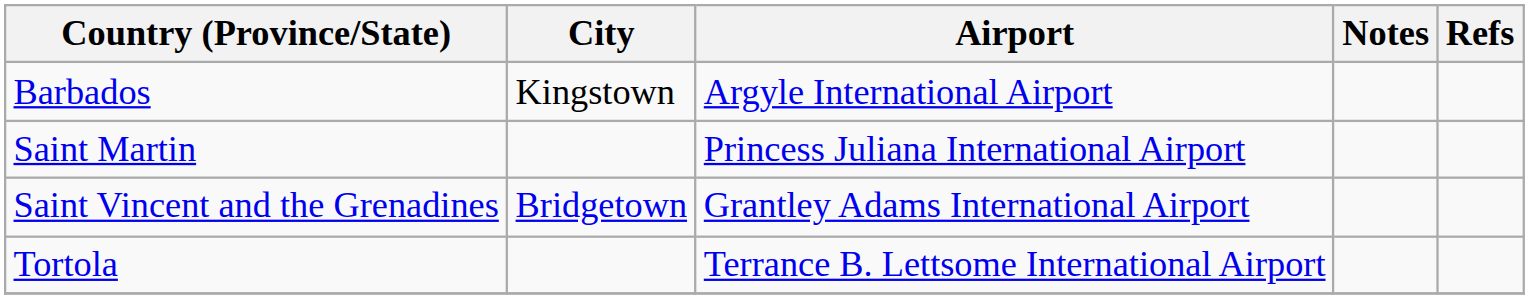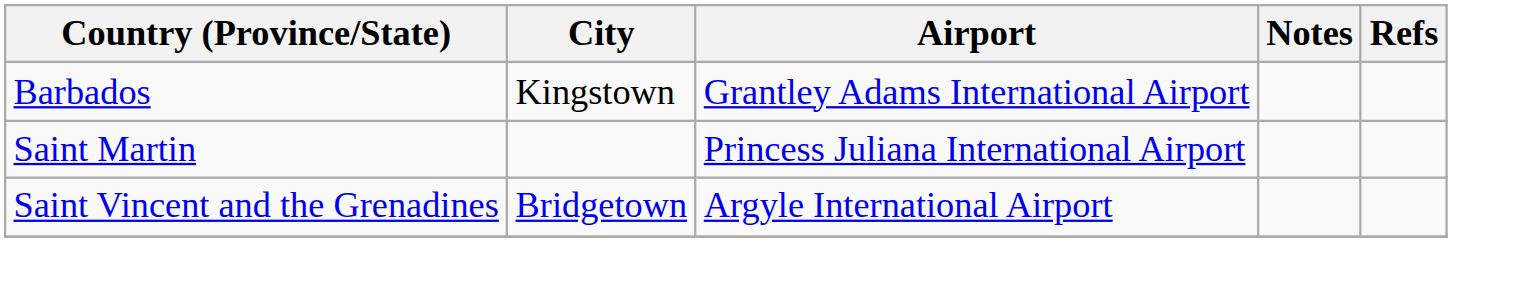 <table class="wikitable sortable">
 <tr>
 <th>Country (Province/State)</th>
 <th>City</th>
 <th>Airport</th>
 <th>Notes</th>
 <th class="unsortable">Refs</th>
 </tr>
 <tr>
 <td><a href='#'>Barbados</a></td>
 <td>Kingstown</td>
-<td><a href='#'>Argyle International Airport</a></td>
+<td><a href='#'>Grantley Adams International Airport</a></td>
 <td align=center></td>
 <td align=center></td>
 </tr>
 <tr>
 <td><a href='#'>Saint Martin</a></td>
 <td></td>
 <td><a href='#'>Princess Juliana International Airport</a></td>
 <td align=center></td>
 <td align=center></td>
 </tr>
 <tr>
 <td><a href='#'>Saint Vincent and the Grenadines</a></td>
 <td><a href='#'>Bridgetown</a></td>
-<td><a href='#'>Grantley Adams International Airport</a></td>
+<td><a href='#'>Argyle International Airport</a></td>
 <td></td>
-<td align=center></td>
-</tr>
-<tr>
-<td><a href='#'>Tortola</a></td>
-<td></td>
-<td><a href='#'>Terrance B. Lettsome International Airport</a></td>
-<td align=center></td>
 <td align=center></td>
 </tr>
 <tr>
 </tr>
 </table>
